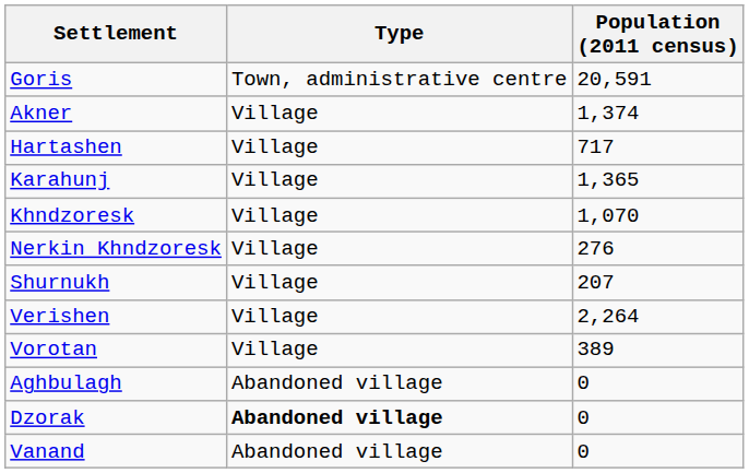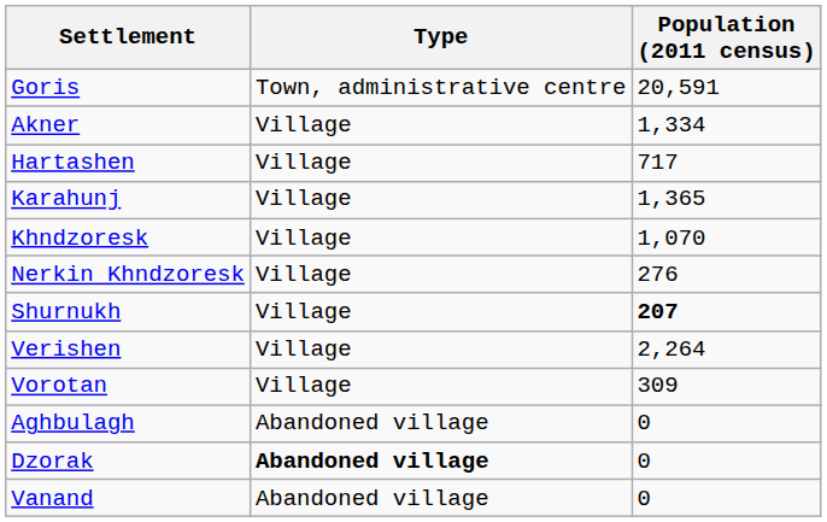 <table class="wikitable sortable">
 <tr>
 <th>Settlement</th>
 <th>Type</th>
 <th>Population<br>(2011 census)</th>
 </tr>
 <tr>
 <td><a href='#'>Goris</a></td>
 <td>Town, administrative centre</td>
 <td>20,591</td>
 </tr>
 <tr>
 <td><a href='#'>Akner</a></td>
 <td>Village</td>
-<td>1,374</td>
+<td>1,334</td>
 </tr>
 <tr>
 <td><a href='#'>Hartashen</a></td>
 <td>Village</td>
 <td>717</td>
 </tr>
 <tr>
 <td><a href='#'>Karahunj</a></td>
 <td>Village</td>
 <td>1,365</td>
 </tr>
 <tr>
 <td><a href='#'>Khndzoresk</a></td>
 <td>Village</td>
 <td>1,070</td>
 </tr>
 <tr>
 <td><a href='#'>Nerkin Khndzoresk</a></td>
 <td>Village</td>
 <td>276</td>
 </tr>
 <tr>
 <td><a href='#'>Shurnukh</a></td>
 <td>Village</td>
-<td>207</td>
+<td><strong>207</strong></td>
 </tr>
 <tr>
 <td><a href='#'>Verishen</a></td>
 <td>Village</td>
 <td>2,264</td>
 </tr>
 <tr>
 <td><a href='#'>Vorotan</a></td>
 <td>Village</td>
-<td>389</td>
+<td>309</td>
 </tr>
 <tr>
 <td><a href='#'>Aghbulagh</a></td>
 <td>Abandoned village</td>
 <td>0</td>
 </tr>
 <tr>
 <td><a href='#'>Dzorak</a></td>
 <td><strong>Abandoned village</strong></td>
 <td>0</td>
 </tr>
 <tr>
 <td><a href='#'>Vanand</a></td>
 <td>Abandoned village</td>
 <td>0</td>
 </tr>
 </table>
